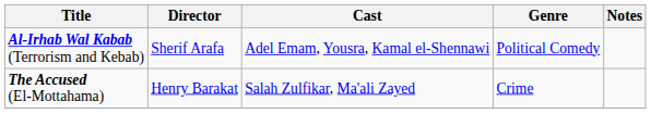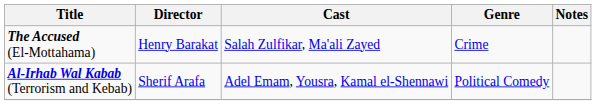 <table class="wikitable">
 <tr>
 <th>Title</th>
 <th>Director</th>
 <th>Cast</th>
 <th>Genre</th>
 <th>Notes</th>
 </tr>
 <tr>
+<td><strong><em>The Accused</em></strong><br>(El-Mottahama)</td>
+<td><a href='#'>Henry Barakat</a></td>
+<td><a href='#'>Salah Zulfikar</a>, <a href='#'>Ma'ali Zayed</a></td>
+<td><a href='#'>Crime</a></td>
+<td></td>
+</tr>
+<tr>
 <td><strong><em><a href='#'>Al-Irhab Wal Kabab</a></em></strong><br>(Terrorism and Kebab)</td>
 <td><a href='#'>Sherif Arafa</a></td>
 <td><a href='#'>Adel Emam</a>, <a href='#'>Yousra</a>, <a href='#'>Kamal el-Shennawi</a></td>
 <td><a href='#'>Political Comedy</a></td>
 <td></td>
 </tr>
 <tr>
-<td><strong><em>The Accused</em></strong><br>(El-Mottahama)</td>
-<td><a href='#'>Henry Barakat</a></td>
-<td><a href='#'>Salah Zulfikar</a>, <a href='#'>Ma'ali Zayed</a></td>
-<td><a href='#'>Crime</a></td>
-<td></td>
-</tr>
-<tr>
 </tr>
 </table>
